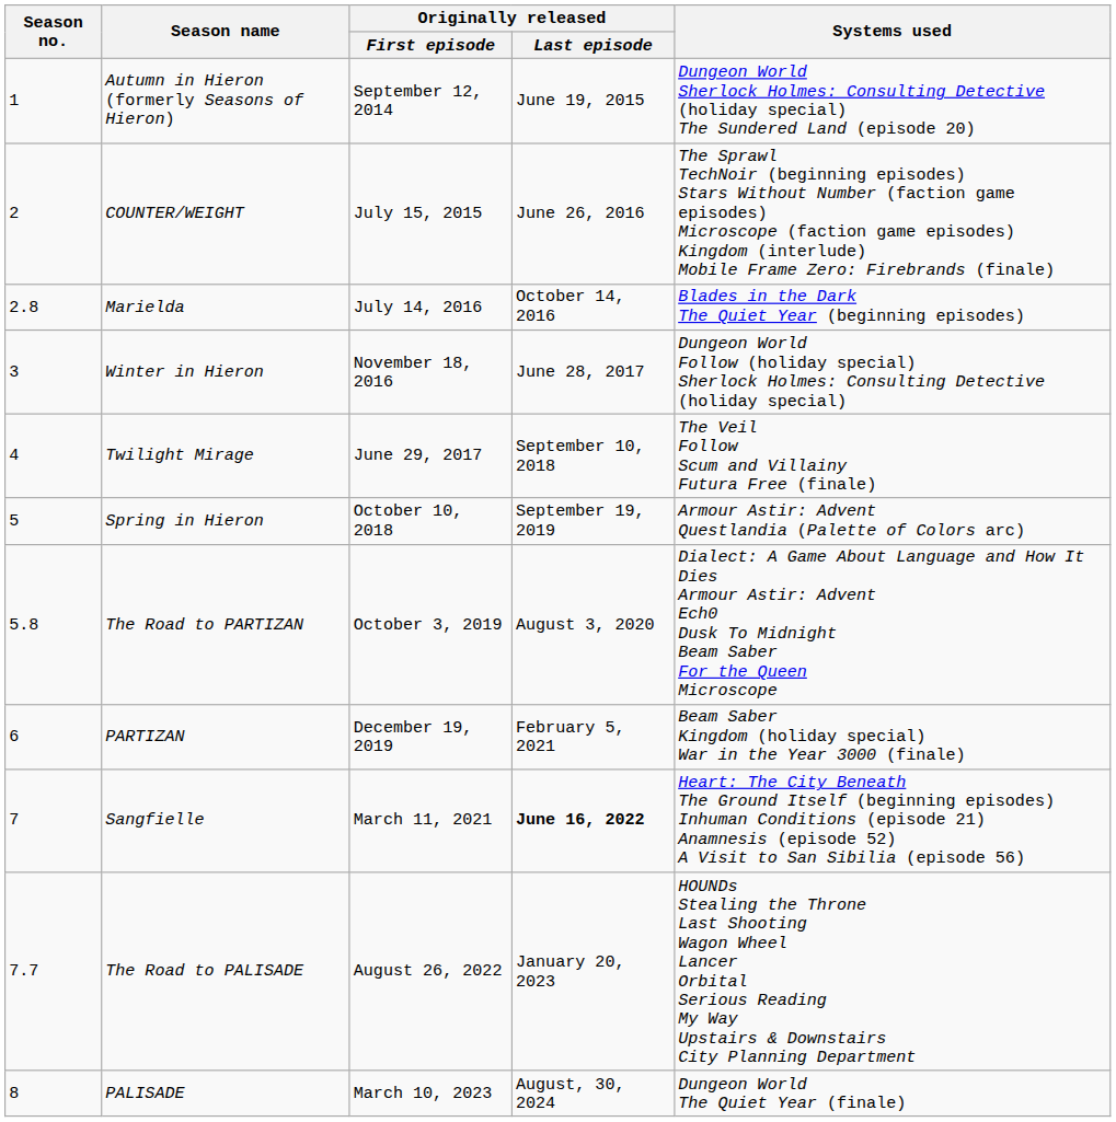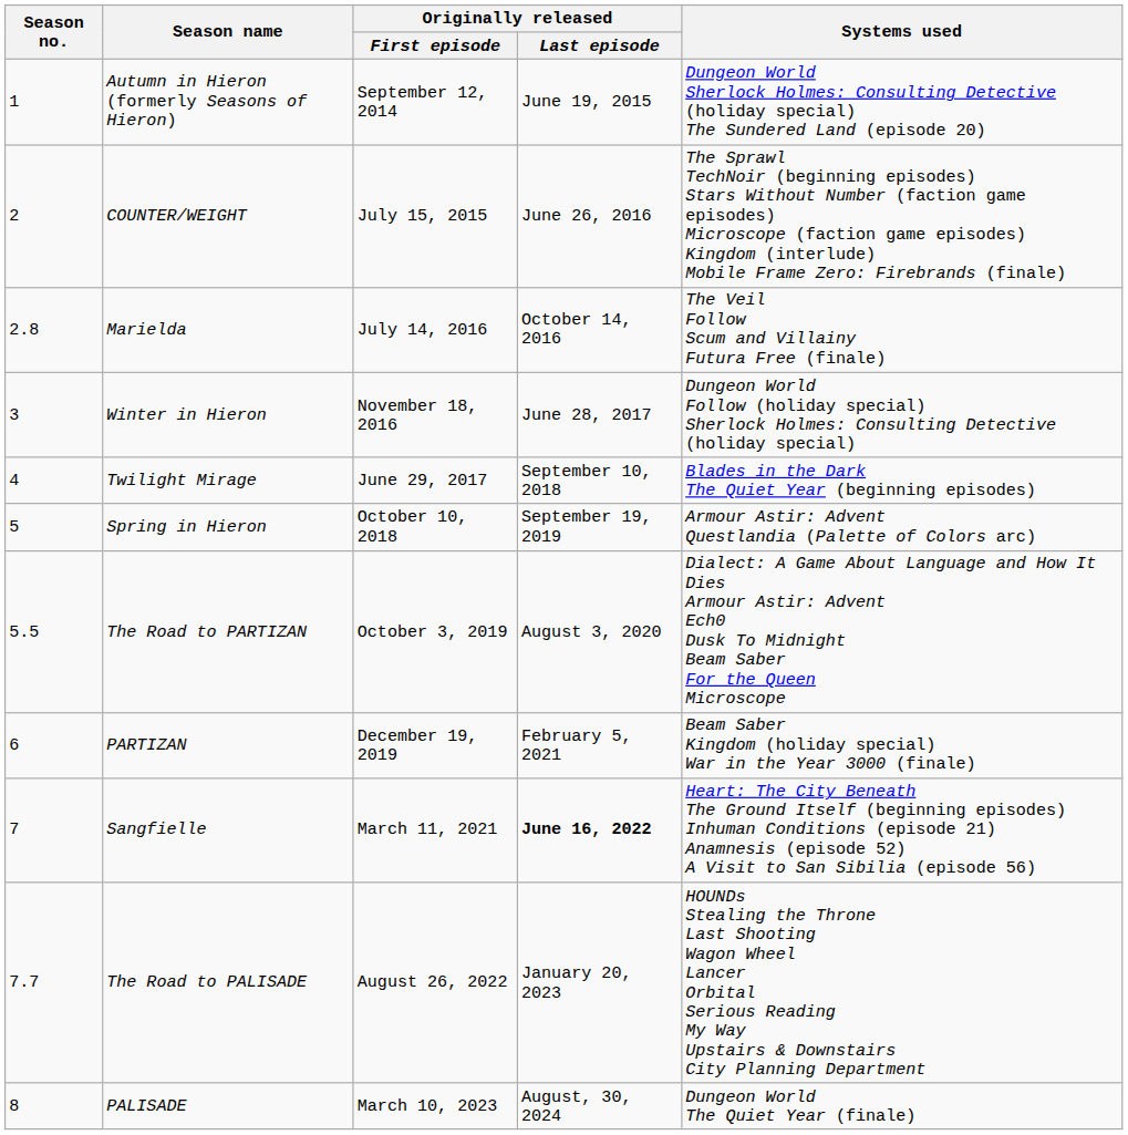 <table class="wikitable">
 <tr>
 <th rowspan="2">Season no.</th>
 <th rowspan="2">Season name</th>
 <th colspan="2">Originally released</th>
 <th rowspan="2">Systems used</th>
 </tr>
 <tr>
 <th><strong><em>First episode</em></strong></th>
 <th><strong><em>Last episode</em></strong></th>
 </tr>
 <tr>
 <td>1</td>
 <td><em>Autumn in Hieron</em><br>(formerly <em>Seasons of Hieron</em>)</td>
 <td>September 12, 2014</td>
 <td>June 19, 2015</td>
 <td><em><a href='#'>Dungeon World</a></em><br><em><a href='#'>Sherlock Holmes: Consulting Detective</a></em> (holiday special)<br><em>The Sundered Land</em> (episode 20)</td>
 </tr>
 <tr>
 <td>2</td>
 <td><em>COUNTER/WEIGHT</em></td>
 <td>July 15, 2015</td>
 <td>June 26, 2016</td>
 <td><em>The Sprawl</em><br><em>TechNoir</em> (beginning episodes)<br><em>Stars Without Number</em> (faction game episodes)<br><em>Microscope</em> (faction game episodes)<br><em>Kingdom</em> (interlude)<br><em>Mobile Frame Zero: Firebrands</em> (finale)</td>
 </tr>
 <tr>
 <td>2.8</td>
 <td><em>Marielda</em></td>
 <td>July 14, 2016</td>
 <td>October 14, 2016</td>
-<td><em><a href='#'>Blades in the Dark</a></em><br><em><a href='#'>The Quiet Year</a></em> (beginning episodes)</td>
+<td><em>The Veil</em><br><em>Follow</em><br><em>Scum and Villainy</em><br><em>Futura Free</em> (finale)</td>
 </tr>
 <tr>
 <td>3</td>
 <td><em>Winter in Hieron</em></td>
 <td>November 18, 2016</td>
 <td>June 28, 2017</td>
 <td><em>Dungeon World</em><br><em>Follow</em> (holiday special)<br><em>Sherlock Holmes: Consulting Detective</em> (holiday special)</td>
 </tr>
 <tr>
 <td>4</td>
 <td><em>Twilight Mirage</em></td>
 <td>June 29, 2017</td>
 <td>September 10, 2018</td>
-<td><em>The Veil</em><br><em>Follow</em><br><em>Scum and Villainy</em><br><em>Futura Free</em> (finale)</td>
+<td><em><a href='#'>Blades in the Dark</a></em><br><em><a href='#'>The Quiet Year</a></em> (beginning episodes)</td>
 </tr>
 <tr>
 <td>5</td>
 <td><em>Spring in Hieron</em></td>
 <td>October 10, 2018</td>
 <td>September 19, 2019</td>
 <td><em>Armour Astir: Advent</em><br><em>Questlandia</em> (<em>Palette of Colors</em> arc)</td>
 </tr>
 <tr>
-<td>5.8</td>
+<td>5.5</td>
 <td><em>The Road to PARTIZAN</em></td>
 <td>October 3, 2019</td>
 <td>August 3, 2020</td>
 <td><em>Dialect: A Game About Language and How It Dies</em><br><em>Armour Astir: Advent</em><br><em>Ech0</em><br><em>Dusk To Midnight</em><br><em>Beam Saber</em><br><a href='#'><em>For the Queen</em></a><br><em>Microscope</em></td>
 </tr>
 <tr>
 <td>6</td>
 <td><em>PARTIZAN</em></td>
 <td>December 19, 2019</td>
 <td>February 5, 2021</td>
 <td><em>Beam Saber</em><br><em>Kingdom</em> (holiday special)<br><em>War in the Year 3000</em> (finale)</td>
 </tr>
 <tr>
 <td>7</td>
 <td><em>Sangfielle</em></td>
 <td>March 11, 2021</td>
 <td><strong>June 16, 2022</strong></td>
 <td><em><a href='#'>Heart: The City Beneath</a></em><br><em>The Ground Itself</em> (beginning episodes)<br><em>Inhuman Conditions</em> (episode 21)<br><em>Anamnesis</em> (episode 52)<br><em>A Visit to San Sibilia</em> (episode 56)</td>
 </tr>
 <tr>
 <td>7.7</td>
 <td><em>The Road to PALISADE</em></td>
 <td>August 26, 2022</td>
 <td>January 20, 2023</td>
 <td><em>HOUNDs</em><br><em>Stealing the Throne</em><br><em>Last Shooting</em><br><em>Wagon Wheel</em><br><em>Lancer</em><br><em>Orbital</em><br><em>Serious Reading</em><br><em>My Way</em><br><em>Upstairs & Downstairs</em><br><em>City Planning Department</em></td>
 </tr>
 <tr>
 <td>8</td>
 <td><em>PALISADE</em></td>
 <td>March 10, 2023</td>
 <td>August, 30, 2024</td>
 <td><em>Dungeon World</em><br><em>The Quiet Year</em> (finale)</td>
 </tr>
 </table>
